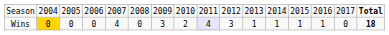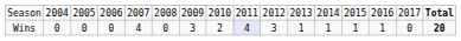 <table class="wikitable sortable">
 <tr>
 <td>Season</td>
 <td>2004</td>
 <td>2005</td>
 <td>2006</td>
 <td>2007</td>
 <td>2008</td>
 <td>2009</td>
 <td>2010</td>
 <td>2011</td>
 <td>2012</td>
 <td>2013</td>
 <td>2014</td>
 <td>2015</td>
 <td>2016</td>
 <td>2017</td>
 <td><strong>Total</strong></td>
 </tr>
 <tr align=center>
 <td>Wins</td>
-<td style="background: gold;">0</td>
+<td>0</td>
 <td>0</td>
 <td>0</td>
 <td>4</td>
 <td>0</td>
 <td>3</td>
 <td>2</td>
 <td style="background: lavender;">4</td>
 <td>3</td>
 <td>1</td>
 <td>1</td>
 <td>1</td>
 <td>1</td>
 <td>0</td>
-<td><strong>18</strong></td>
+<td><strong>20</strong></td>
 </tr>
 </table>
